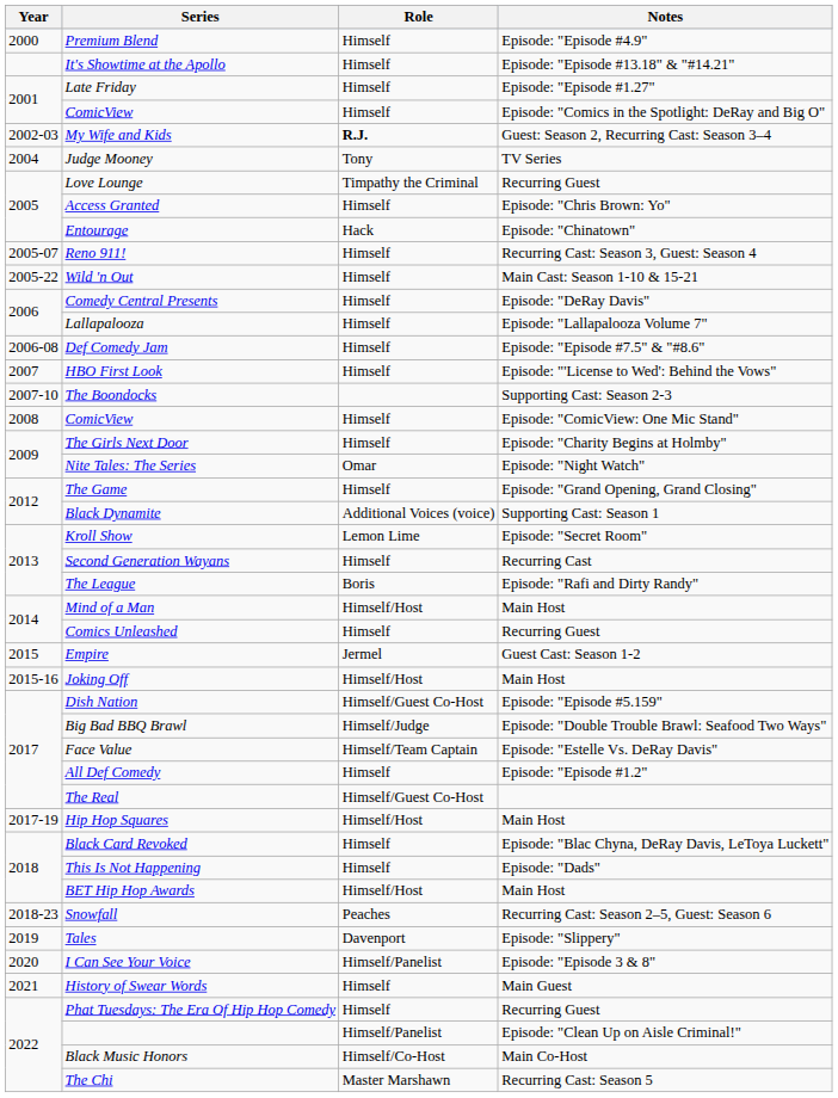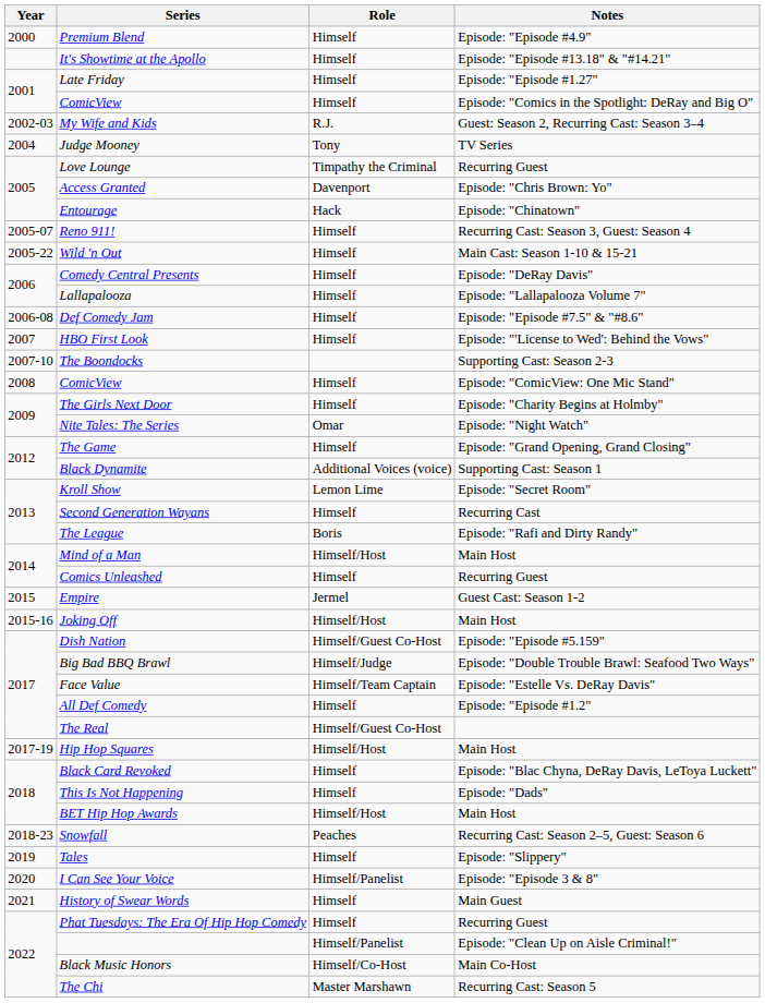 <table class="wikitable">
 <tr style="background:#b0c4de; text-align:center;">
 <th>Year</th>
 <th>Series</th>
 <th>Role</th>
 <th>Notes</th>
 </tr>
 <tr>
 <td>2000</td>
 <td><em><a href='#'>Premium Blend</a></em></td>
 <td>Himself</td>
 <td>Episode: "Episode #4.9"</td>
 </tr>
 <tr>
 <td></td>
 <td><em><a href='#'>It's Showtime at the Apollo</a></em></td>
 <td>Himself</td>
 <td>Episode: "Episode #13.18" & "#14.21"</td>
 </tr>
 <tr>
 <td rowspan=2>2001</td>
 <td><em>Late Friday</em></td>
 <td>Himself</td>
 <td>Episode: "Episode #1.27"</td>
 </tr>
 <tr>
 <td><em><a href='#'>ComicView</a></em></td>
 <td>Himself</td>
 <td>Episode: "Comics in the Spotlight: DeRay and Big O"</td>
 </tr>
 <tr>
 <td>2002-03</td>
 <td><em><a href='#'>My Wife and Kids</a></em></td>
-<td><strong>R.J.</strong></td>
+<td>R.J.</td>
 <td>Guest: Season 2, Recurring Cast: Season 3–4</td>
 </tr>
 <tr>
 <td>2004</td>
 <td><em>Judge Mooney</em></td>
 <td>Tony</td>
 <td>TV Series</td>
 </tr>
 <tr>
 <td rowspan=3>2005</td>
 <td><em>Love Lounge</em></td>
 <td>Timpathy the Criminal</td>
 <td>Recurring Guest</td>
 </tr>
 <tr>
 <td><em><a href='#'>Access Granted</a></em></td>
-<td>Himself</td>
+<td>Davenport</td>
 <td>Episode: "Chris Brown: Yo"</td>
 </tr>
 <tr>
 <td><em><a href='#'>Entourage</a></em></td>
 <td>Hack</td>
 <td>Episode: "Chinatown"</td>
 </tr>
 <tr>
 <td>2005-07</td>
 <td><em><a href='#'>Reno 911!</a></em></td>
 <td>Himself</td>
 <td>Recurring Cast: Season 3, Guest: Season 4</td>
 </tr>
 <tr>
 <td>2005-22</td>
 <td><em><a href='#'>Wild 'n Out</a></em></td>
 <td>Himself</td>
 <td>Main Cast: Season 1-10 & 15-21</td>
 </tr>
 <tr>
 <td rowspan=2>2006</td>
 <td><em><a href='#'>Comedy Central Presents</a></em></td>
 <td>Himself</td>
 <td>Episode: "DeRay Davis"</td>
 </tr>
 <tr>
 <td><em>Lallapalooza</em></td>
 <td>Himself</td>
 <td>Episode: "Lallapalooza Volume 7"</td>
 </tr>
 <tr>
 <td>2006-08</td>
 <td><em><a href='#'>Def Comedy Jam</a></em></td>
 <td>Himself</td>
 <td>Episode: "Episode #7.5" & "#8.6"</td>
 </tr>
 <tr>
 <td>2007</td>
 <td><em><a href='#'>HBO First Look</a></em></td>
 <td>Himself</td>
 <td>Episode: "'License to Wed': Behind the Vows"</td>
 </tr>
 <tr>
 <td>2007-10</td>
 <td><em><a href='#'>The Boondocks</a></em></td>
 <td></td>
 <td>Supporting Cast: Season 2-3</td>
 </tr>
 <tr>
 <td>2008</td>
 <td><em><a href='#'>ComicView</a></em></td>
 <td>Himself</td>
 <td>Episode: "ComicView: One Mic Stand"</td>
 </tr>
 <tr>
 <td rowspan=2>2009</td>
 <td><em><a href='#'>The Girls Next Door</a></em></td>
 <td>Himself</td>
 <td>Episode: "Charity Begins at Holmby"</td>
 </tr>
 <tr>
 <td><em><a href='#'>Nite Tales: The Series</a></em></td>
 <td>Omar</td>
 <td>Episode: "Night Watch"</td>
 </tr>
 <tr>
 <td rowspan=2>2012</td>
 <td><em><a href='#'>The Game</a></em></td>
 <td>Himself</td>
 <td>Episode: "Grand Opening, Grand Closing"</td>
 </tr>
 <tr>
 <td><em><a href='#'>Black Dynamite</a></em></td>
 <td>Additional Voices (voice)</td>
 <td>Supporting Cast: Season 1</td>
 </tr>
 <tr>
 <td rowspan=3>2013</td>
 <td><em><a href='#'>Kroll Show</a></em></td>
 <td>Lemon Lime</td>
 <td>Episode: "Secret Room"</td>
 </tr>
 <tr>
 <td><em><a href='#'>Second Generation Wayans</a></em></td>
 <td>Himself</td>
 <td>Recurring Cast</td>
 </tr>
 <tr>
 <td><em><a href='#'>The League</a></em></td>
 <td>Boris</td>
 <td>Episode: "Rafi and Dirty Randy"</td>
 </tr>
 <tr>
 <td rowspan=2>2014</td>
 <td><em><a href='#'>Mind of a Man</a></em></td>
 <td>Himself/Host</td>
 <td>Main Host</td>
 </tr>
 <tr>
 <td><em><a href='#'>Comics Unleashed</a></em></td>
 <td>Himself</td>
 <td>Recurring Guest</td>
 </tr>
 <tr>
 <td>2015</td>
 <td><em><a href='#'>Empire</a></em></td>
 <td>Jermel</td>
 <td>Guest Cast: Season 1-2</td>
 </tr>
 <tr>
 <td>2015-16</td>
 <td><em><a href='#'>Joking Off</a></em></td>
 <td>Himself/Host</td>
 <td>Main Host</td>
 </tr>
 <tr>
 <td rowspan=5>2017</td>
 <td><em><a href='#'>Dish Nation</a></em></td>
 <td>Himself/Guest Co-Host</td>
 <td>Episode: "Episode #5.159"</td>
 </tr>
 <tr>
 <td><em>Big Bad BBQ Brawl</em></td>
 <td>Himself/Judge</td>
 <td>Episode: "Double Trouble Brawl: Seafood Two Ways"</td>
 </tr>
 <tr>
 <td><em>Face Value</em></td>
 <td>Himself/Team Captain</td>
 <td>Episode: "Estelle Vs. DeRay Davis"</td>
 </tr>
 <tr>
 <td><em><a href='#'>All Def Comedy</a></em></td>
 <td>Himself</td>
 <td>Episode: "Episode #1.2"</td>
 </tr>
 <tr>
 <td><em><a href='#'>The Real</a></em></td>
 <td>Himself/Guest Co-Host</td>
 <td></td>
 </tr>
 <tr>
 <td>2017-19</td>
 <td><em><a href='#'>Hip Hop Squares</a></em></td>
 <td>Himself/Host</td>
 <td>Main Host</td>
 </tr>
 <tr>
 <td rowspan=3>2018</td>
 <td><em><a href='#'>Black Card Revoked</a></em></td>
 <td>Himself</td>
 <td>Episode: "Blac Chyna, DeRay Davis, LeToya Luckett"</td>
 </tr>
 <tr>
 <td><em><a href='#'>This Is Not Happening</a></em></td>
 <td>Himself</td>
 <td>Episode: "Dads"</td>
 </tr>
 <tr>
 <td><em><a href='#'>BET Hip Hop Awards</a></em></td>
 <td>Himself/Host</td>
 <td>Main Host</td>
 </tr>
 <tr>
 <td>2018-23</td>
 <td><em><a href='#'>Snowfall</a></em></td>
 <td>Peaches</td>
 <td>Recurring Cast: Season 2–5, Guest: Season 6</td>
 </tr>
 <tr>
 <td>2019</td>
 <td><em><a href='#'>Tales</a></em></td>
-<td>Davenport</td>
+<td>Himself</td>
 <td>Episode: "Slippery"</td>
 </tr>
 <tr>
 <td>2020</td>
 <td><em><a href='#'>I Can See Your Voice</a></em></td>
 <td>Himself/Panelist</td>
 <td>Episode: "Episode 3 & 8"</td>
 </tr>
 <tr>
 <td>2021</td>
 <td><em><a href='#'>History of Swear Words</a></em></td>
 <td>Himself</td>
 <td>Main Guest</td>
 </tr>
 <tr>
 <td rowspan=4>2022</td>
 <td><em><a href='#'>Phat Tuesdays: The Era Of Hip Hop Comedy</a></em></td>
 <td>Himself</td>
 <td>Recurring Guest</td>
 </tr>
 <tr>
 <td></td>
 <td>Himself/Panelist</td>
 <td>Episode: "Clean Up on Aisle Criminal!"</td>
 </tr>
 <tr>
 <td><em>Black Music Honors</em></td>
 <td>Himself/Co-Host</td>
 <td>Main Co-Host</td>
 </tr>
 <tr>
 <td><em><a href='#'>The Chi</a></em></td>
 <td>Master Marshawn</td>
 <td>Recurring Cast: Season 5</td>
 </tr>
 </table>
